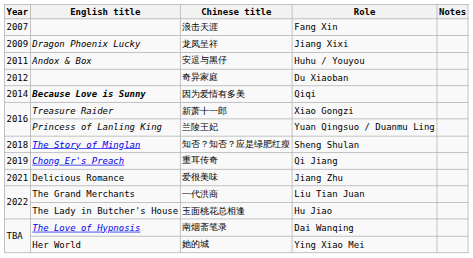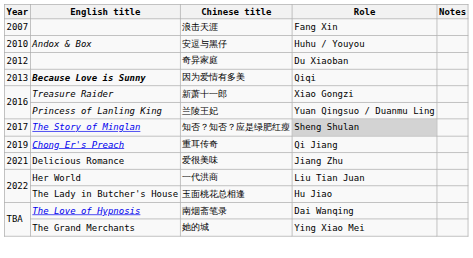 <table class="wikitable sortable">
 <tr>
 <th>Year</th>
 <th>English title</th>
 <th>Chinese title</th>
 <th>Role</th>
 <th class="unsortable">Notes</th>
 </tr>
 <tr>
 <td>2007</td>
 <td></td>
 <td>浪击天涯</td>
 <td>Fang Xin</td>
 <td></td>
 </tr>
 <tr>
-<td>2009</td>
-<td><em>Dragon Phoenix Lucky</em></td>
-<td>龙凤呈祥</td>
-<td>Jiang Xixi</td>
-<td></td>
-</tr>
-<tr>
-<td>2011</td>
+<td>2010</td>
 <td><em>Andox & Box</em></td>
 <td>安逗与黑仔</td>
 <td>Huhu / Youyou</td>
 <td></td>
 </tr>
 <tr>
 <td>2012</td>
 <td></td>
 <td>奇异家庭</td>
 <td>Du Xiaoban</td>
 <td></td>
 </tr>
 <tr>
-<td>2014</td>
+<td>2013</td>
 <td><strong><em>Because Love is Sunny</em></strong></td>
 <td>因为爱情有多美</td>
 <td>Qiqi</td>
 <td></td>
 </tr>
 <tr>
 <td rowspan=2>2016</td>
 <td><em>Treasure Raider</em></td>
 <td>新萧十一郎</td>
 <td>Xiao Gongzi</td>
 <td></td>
 </tr>
 <tr>
 <td><em>Princess of Lanling King</em></td>
 <td>兰陵王妃</td>
 <td>Yuan Qingsuo / Duanmu Ling</td>
 <td></td>
 </tr>
 <tr>
-<td>2018</td>
+<td>2017</td>
 <td><em><a href='#'>The Story of Minglan</a></em></td>
 <td>知否？知否？应是绿肥红瘦</td>
-<td>Sheng Shulan</td>
+<td style="background: lightgrey;">Sheng Shulan</td>
 <td></td>
 </tr>
 <tr>
 <td>2019</td>
 <td><em><a href='#'>Chong Er's Preach</a></em></td>
 <td>重耳传奇</td>
 <td>Qi Jiang</td>
 <td></td>
 </tr>
 <tr>
 <td>2021</td>
 <td>Delicious Romance</td>
 <td>爱很美味</td>
 <td>Jiang Zhu</td>
 <td></td>
 </tr>
 <tr>
 <td rowspan="2">2022</td>
-<td>The Grand Merchants</td>
+<td>Her World</td>
 <td>一代洪商</td>
 <td>Liu Tian Juan</td>
 <td></td>
 </tr>
 <tr>
 <td>The Lady in Butcher's House</td>
 <td>玉面桃花总相逢</td>
 <td>Hu Jiao</td>
 <td></td>
 </tr>
 <tr>
 <td rowspan="2">TBA</td>
 <td><em><a href='#'>The Love of Hypnosis</a></em></td>
 <td>南烟斋笔录</td>
 <td>Dai Wanqing</td>
 <td></td>
 </tr>
 <tr>
-<td>Her World</td>
+<td>The Grand Merchants</td>
 <td>她的城</td>
 <td>Ying Xiao Mei</td>
 <td></td>
 </tr>
 </table>
